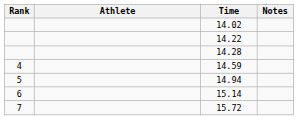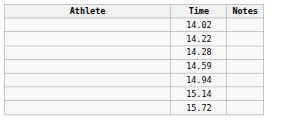 <table class="wikitable sortable" style="text-align:center">
 <tr>
-<th width=40>Rank</th>
 <th width=250>Athlete</th>
 <th width=80>Time</th>
 <th width=50>Notes</th>
 </tr>
 <tr>
-<td></td>
 <td align=left></td>
 <td>14.02</td>
 <td></td>
 </tr>
 <tr>
-<td></td>
 <td align=left></td>
 <td>14.22</td>
 <td></td>
 </tr>
 <tr>
-<td></td>
 <td align=left></td>
 <td>14.28</td>
 <td></td>
 </tr>
 <tr>
-<td>4</td>
 <td align=left></td>
 <td>14.59</td>
 <td></td>
 </tr>
 <tr>
-<td>5</td>
 <td align=left></td>
 <td>14.94</td>
 <td></td>
 </tr>
 <tr>
-<td>6</td>
 <td align=left></td>
 <td>15.14</td>
 <td></td>
 </tr>
 <tr>
-<td>7</td>
 <td align=left></td>
 <td>15.72</td>
 <td></td>
 </tr>
 </table>
